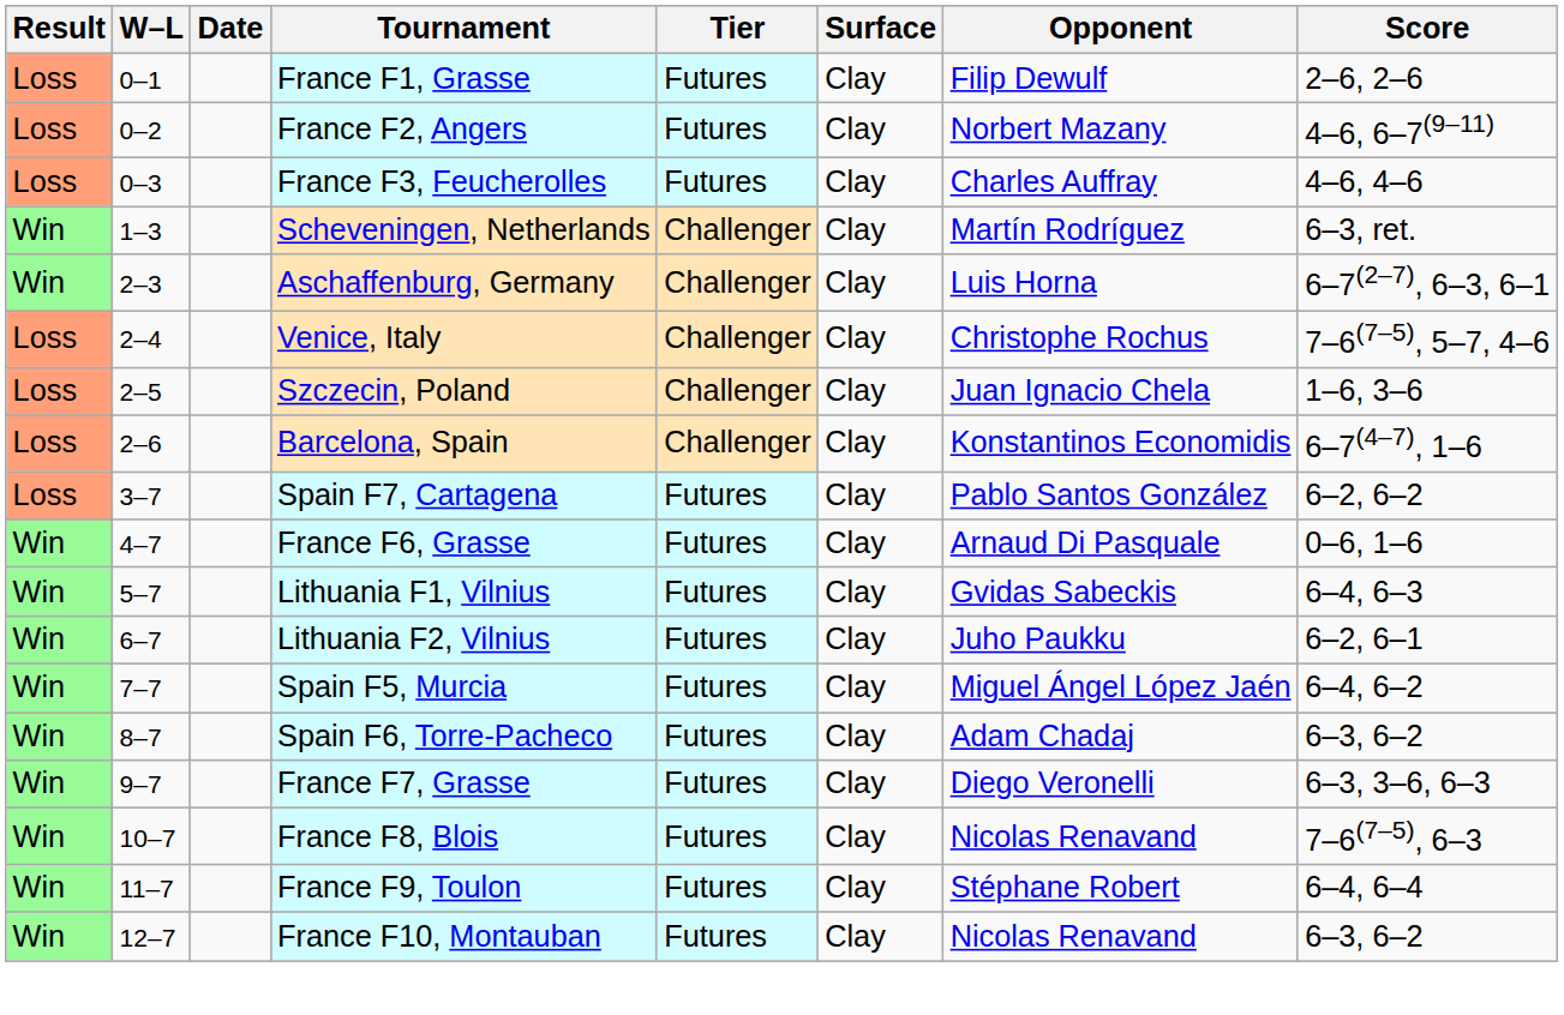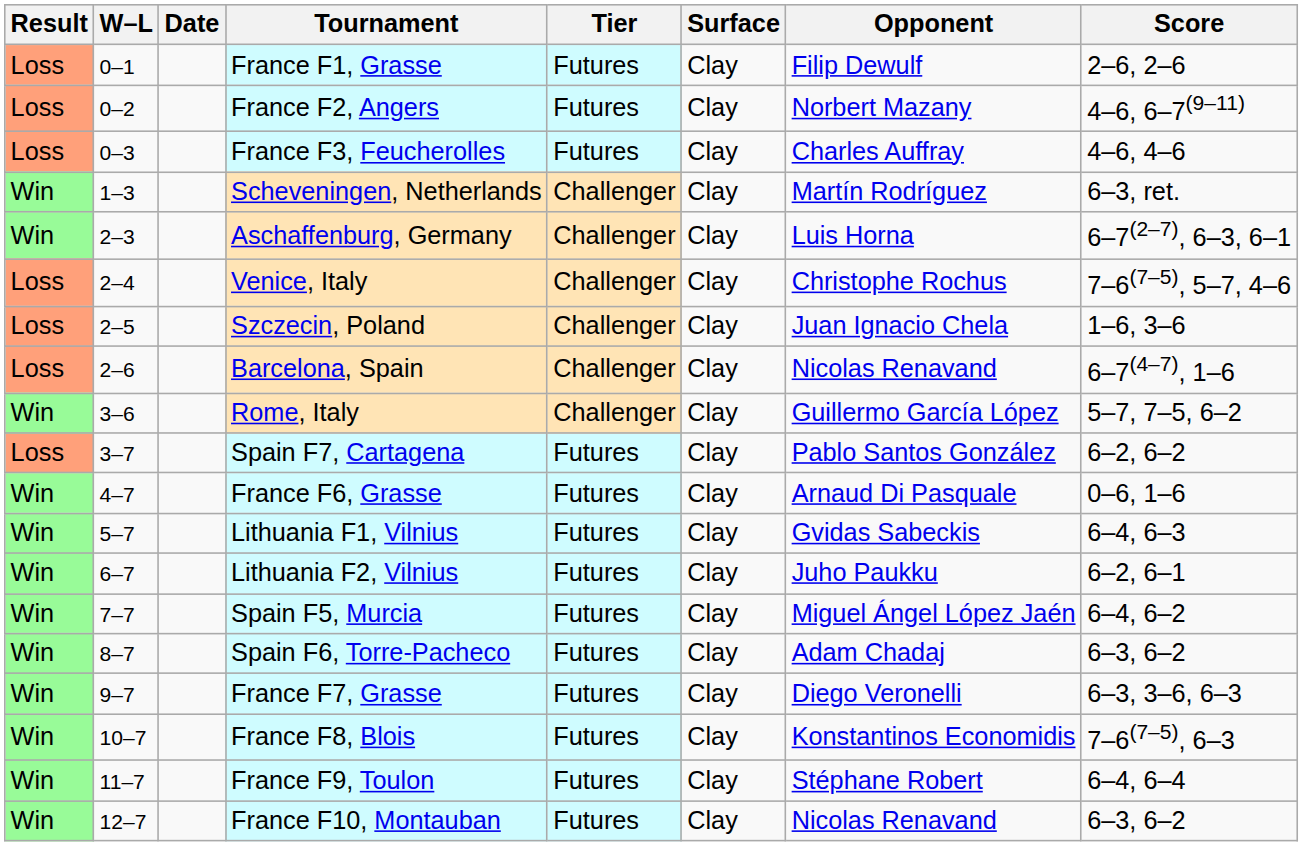 <table class="sortable wikitable">
 <tr>
 <th>Result</th>
 <th class="unsortable">W–L</th>
 <th>Date</th>
 <th>Tournament</th>
 <th>Tier</th>
 <th>Surface</th>
 <th>Opponent</th>
 <th class="unsortable">Score</th>
 </tr>
 <tr>
 <td style="background:#ffa07a;">Loss</td>
 <td><small>0–1</small></td>
 <td></td>
 <td style="background:#cffcff;">France F1, <a href='#'>Grasse</a></td>
 <td style="background:#cffcff;">Futures</td>
 <td>Clay</td>
 <td> <a href='#'>Filip Dewulf</a></td>
 <td>2–6, 2–6</td>
 </tr>
 <tr>
 <td style="background:#ffa07a;">Loss</td>
 <td><small>0–2</small></td>
 <td></td>
 <td style="background:#cffcff;">France F2, <a href='#'>Angers</a></td>
 <td style="background:#cffcff;">Futures</td>
 <td>Clay</td>
 <td> <a href='#'>Norbert Mazany</a></td>
 <td>4–6, 6–7<sup>(9–11)</sup></td>
 </tr>
 <tr>
 <td style="background:#ffa07a;">Loss</td>
 <td><small>0–3</small></td>
 <td></td>
 <td style="background:#cffcff;">France F3, <a href='#'>Feucherolles</a></td>
 <td style="background:#cffcff;">Futures</td>
 <td>Clay</td>
 <td> <a href='#'>Charles Auffray</a></td>
 <td>4–6, 4–6</td>
 </tr>
 <tr>
 <td style="background:#98fb98;">Win</td>
 <td><small>1–3</small></td>
 <td></td>
 <td style="background:moccasin;"><a href='#'>Scheveningen</a>, Netherlands</td>
 <td style="background:moccasin;">Challenger</td>
 <td>Clay</td>
 <td> <a href='#'>Martín Rodríguez</a></td>
 <td>6–3, ret.</td>
 </tr>
 <tr>
 <td style="background:#98fb98;">Win</td>
 <td><small>2–3</small></td>
 <td></td>
 <td style="background:moccasin;"><a href='#'>Aschaffenburg</a>, Germany</td>
 <td style="background:moccasin;">Challenger</td>
 <td>Clay</td>
 <td> <a href='#'>Luis Horna</a></td>
 <td>6–7<sup>(2–7)</sup>, 6–3, 6–1</td>
 </tr>
 <tr>
 <td style="background:#ffa07a;">Loss</td>
 <td><small>2–4</small></td>
 <td></td>
 <td style="background:moccasin;"><a href='#'>Venice</a>, Italy</td>
 <td style="background:moccasin;">Challenger</td>
 <td>Clay</td>
 <td> <a href='#'>Christophe Rochus</a></td>
 <td>7–6<sup>(7–5)</sup>, 5–7, 4–6</td>
 </tr>
 <tr>
 <td style="background:#ffa07a;">Loss</td>
 <td><small>2–5</small></td>
 <td></td>
 <td style="background:moccasin;"><a href='#'>Szczecin</a>, Poland</td>
 <td style="background:moccasin;">Challenger</td>
 <td>Clay</td>
 <td> <a href='#'>Juan Ignacio Chela</a></td>
 <td>1–6, 3–6</td>
 </tr>
 <tr>
 <td style="background:#ffa07a;">Loss</td>
 <td><small>2–6</small></td>
 <td></td>
 <td style="background:moccasin;"><a href='#'>Barcelona</a>, Spain</td>
 <td style="background:moccasin;">Challenger</td>
 <td>Clay</td>
-<td> <a href='#'>Konstantinos Economidis</a></td>
+<td> <a href='#'>Nicolas Renavand</a></td>
 <td>6–7<sup>(4–7)</sup>, 1–6</td>
+</tr>
+<tr>
+<td style="background:#98fb98;">Win</td>
+<td><small>3–6</small></td>
+<td></td>
+<td style="background:moccasin;"><a href='#'>Rome</a>, Italy</td>
+<td style="background:moccasin;">Challenger</td>
+<td>Clay</td>
+<td> <a href='#'>Guillermo García López</a></td>
+<td>5–7, 7–5, 6–2</td>
 </tr>
 <tr>
 <td style="background:#ffa07a;">Loss</td>
 <td><small>3–7</small></td>
 <td></td>
 <td style="background:#cffcff;">Spain F7, <a href='#'>Cartagena</a></td>
 <td style="background:#cffcff;">Futures</td>
 <td>Clay</td>
 <td> <a href='#'>Pablo Santos González</a></td>
 <td>6–2, 6–2</td>
 </tr>
 <tr>
 <td style="background:#98fb98;">Win</td>
 <td><small>4–7</small></td>
 <td></td>
 <td style="background:#cffcff;">France F6, <a href='#'>Grasse</a></td>
 <td style="background:#cffcff;">Futures</td>
 <td>Clay</td>
 <td> <a href='#'>Arnaud Di Pasquale</a></td>
 <td>0–6, 1–6</td>
 </tr>
 <tr>
 <td style="background:#98fb98;">Win</td>
 <td><small>5–7</small></td>
 <td></td>
 <td style="background:#cffcff;">Lithuania F1, <a href='#'>Vilnius</a></td>
 <td style="background:#cffcff;">Futures</td>
 <td>Clay</td>
 <td> <a href='#'>Gvidas Sabeckis</a></td>
 <td>6–4, 6–3</td>
 </tr>
 <tr>
 <td style="background:#98fb98;">Win</td>
 <td><small>6–7</small></td>
 <td></td>
 <td style="background:#cffcff;">Lithuania F2, <a href='#'>Vilnius</a></td>
 <td style="background:#cffcff;">Futures</td>
 <td>Clay</td>
 <td> <a href='#'>Juho Paukku</a></td>
 <td>6–2, 6–1</td>
 </tr>
 <tr>
 <td style="background:#98fb98;">Win</td>
 <td><small>7–7</small></td>
 <td></td>
 <td style="background:#cffcff;">Spain F5, <a href='#'>Murcia</a></td>
 <td style="background:#cffcff;">Futures</td>
 <td>Clay</td>
 <td> <a href='#'>Miguel Ángel López Jaén</a></td>
 <td>6–4, 6–2</td>
 </tr>
 <tr>
 <td style="background:#98fb98;">Win</td>
 <td><small>8–7</small></td>
 <td></td>
 <td style="background:#cffcff;">Spain F6, <a href='#'>Torre-Pacheco</a></td>
 <td style="background:#cffcff;">Futures</td>
 <td>Clay</td>
 <td> <a href='#'>Adam Chadaj</a></td>
 <td>6–3, 6–2</td>
 </tr>
 <tr>
 <td style="background:#98fb98;">Win</td>
 <td><small>9–7</small></td>
 <td></td>
 <td style="background:#cffcff;">France F7, <a href='#'>Grasse</a></td>
 <td style="background:#cffcff;">Futures</td>
 <td>Clay</td>
 <td> <a href='#'>Diego Veronelli</a></td>
 <td>6–3, 3–6, 6–3</td>
 </tr>
 <tr>
 <td style="background:#98fb98;">Win</td>
 <td><small>10–7</small></td>
 <td></td>
 <td style="background:#cffcff;">France F8, <a href='#'>Blois</a></td>
 <td style="background:#cffcff;">Futures</td>
 <td>Clay</td>
-<td> <a href='#'>Nicolas Renavand</a></td>
+<td> <a href='#'>Konstantinos Economidis</a></td>
 <td>7–6<sup>(7–5)</sup>, 6–3</td>
 </tr>
 <tr>
 <td style="background:#98fb98;">Win</td>
 <td><small>11–7</small></td>
 <td></td>
 <td style="background:#cffcff;">France F9, <a href='#'>Toulon</a></td>
 <td style="background:#cffcff;">Futures</td>
 <td>Clay</td>
 <td> <a href='#'>Stéphane Robert</a></td>
 <td>6–4, 6–4</td>
 </tr>
 <tr>
 <td style="background:#98fb98;">Win</td>
 <td><small>12–7</small></td>
 <td></td>
 <td style="background:#cffcff;">France F10, <a href='#'>Montauban</a></td>
 <td style="background:#cffcff;">Futures</td>
 <td>Clay</td>
 <td> <a href='#'>Nicolas Renavand</a></td>
 <td>6–3, 6–2</td>
 </tr>
 </table>
